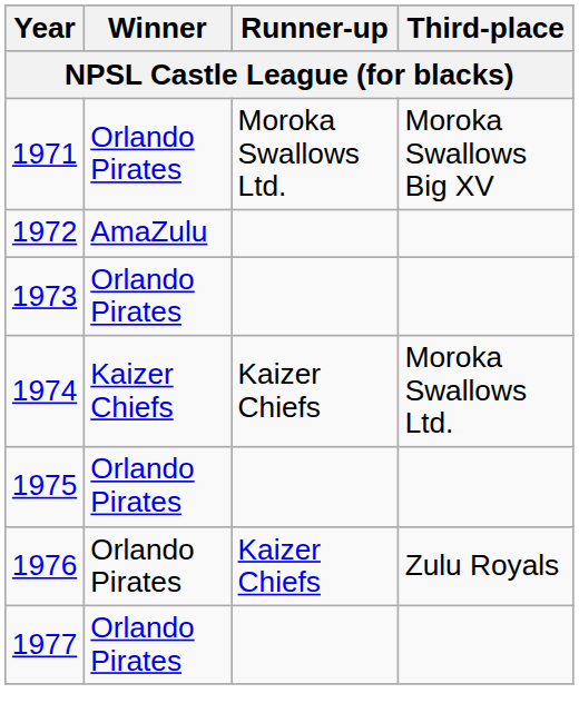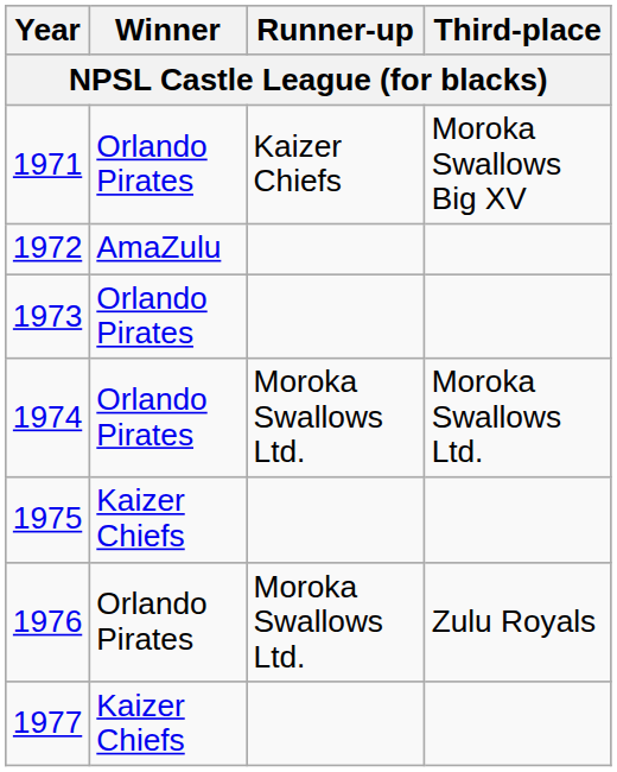 <table class="wikitable"  style="auto; margin-right: auto; border: none; width:50%;">
 <tr>
 <th>Year</th>
 <th>Winner</th>
 <th>Runner-up</th>
 <th>Third-place</th>
 </tr>
 <tr>
 <th colspan="4">NPSL Castle League (for blacks)</th>
 </tr>
 <tr>
 <td><a href='#'>1971</a></td>
 <td><a href='#'>Orlando Pirates</a></td>
-<td>Moroka Swallows Ltd.</td>
+<td>Kaizer Chiefs</td>
 <td>Moroka Swallows Big XV</td>
 </tr>
 <tr>
 <td><a href='#'>1972</a></td>
 <td><a href='#'>AmaZulu</a></td>
 <td></td>
 <td></td>
 </tr>
 <tr>
 <td><a href='#'>1973</a></td>
 <td><a href='#'>Orlando Pirates</a></td>
 <td></td>
 <td></td>
 </tr>
 <tr>
 <td><a href='#'>1974</a></td>
-<td><a href='#'>Kaizer Chiefs</a></td>
-<td>Kaizer Chiefs</td>
+<td><a href='#'>Orlando Pirates</a></td>
+<td>Moroka Swallows Ltd.</td>
 <td>Moroka Swallows Ltd.</td>
 </tr>
 <tr>
 <td><a href='#'>1975</a></td>
-<td><a href='#'>Orlando Pirates</a></td>
+<td><a href='#'>Kaizer Chiefs</a></td>
 <td></td>
 <td></td>
 </tr>
 <tr>
 <td><a href='#'>1976</a></td>
 <td>Orlando Pirates</td>
-<td><a href='#'>Kaizer Chiefs</a></td>
+<td>Moroka Swallows Ltd.</td>
 <td>Zulu Royals</td>
 </tr>
 <tr>
 <td><a href='#'>1977</a></td>
-<td><a href='#'>Orlando Pirates</a></td>
+<td><a href='#'>Kaizer Chiefs</a></td>
 <td></td>
 <td></td>
 </tr>
 </table>
